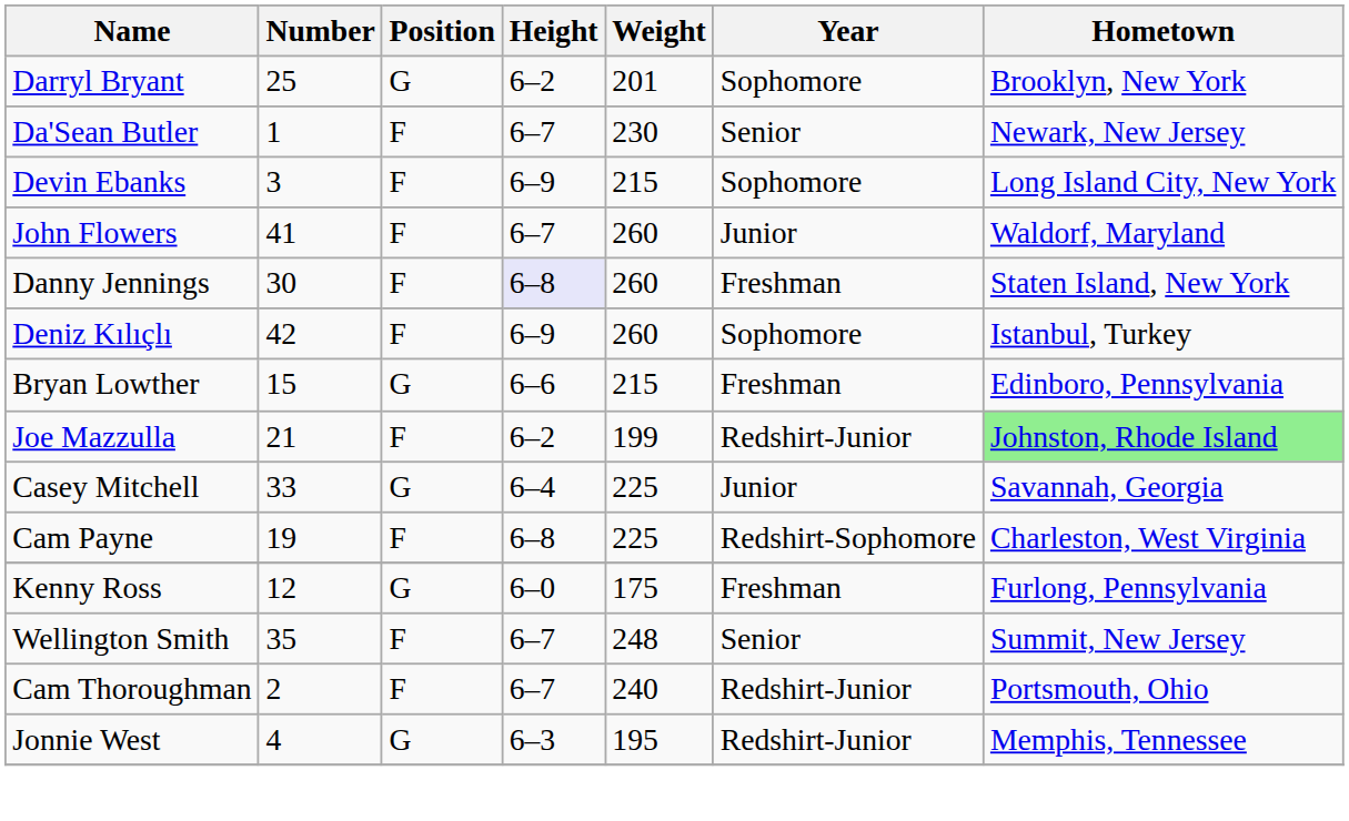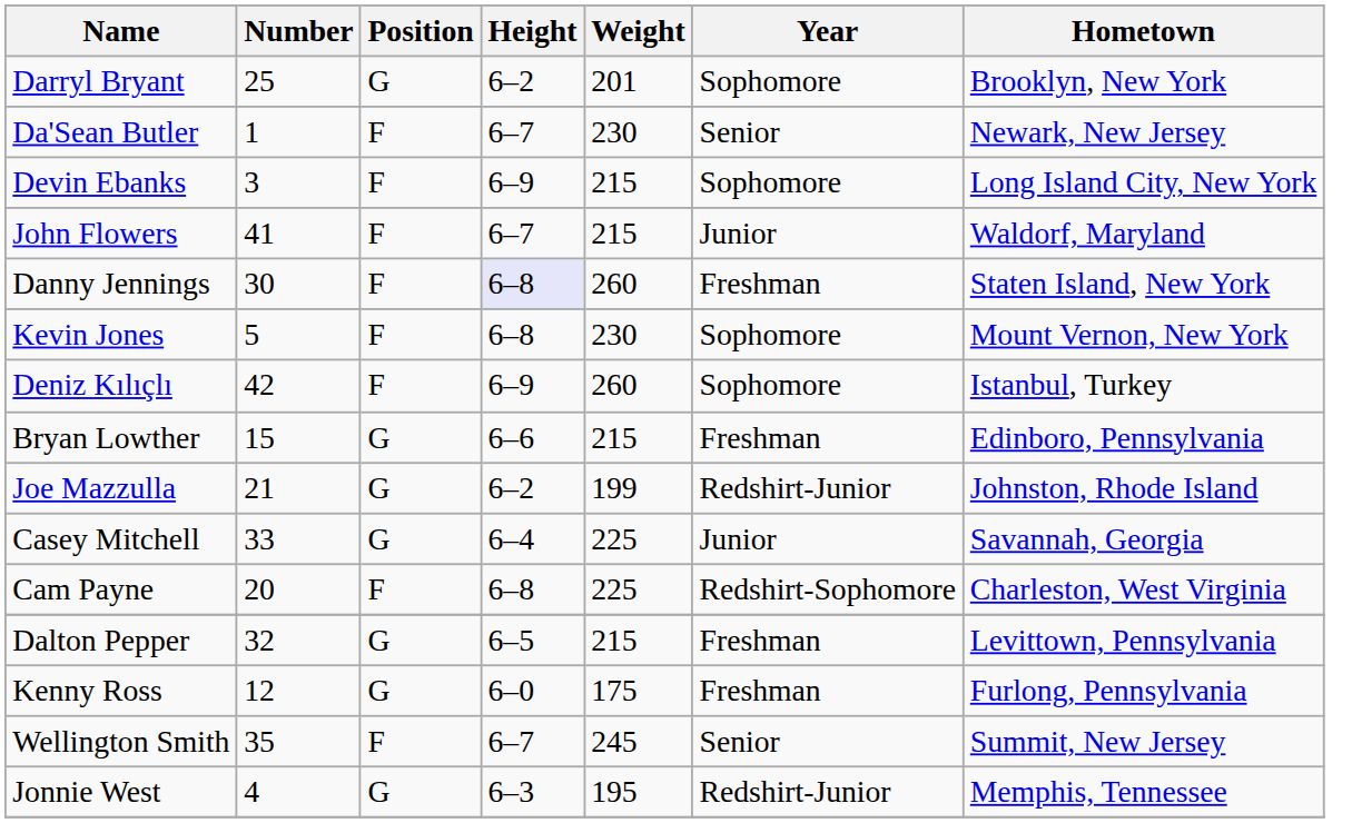 <table class="wikitable" style="font-size: 95%;">
 <tr>
 <th>Name</th>
 <th>Number</th>
 <th>Position</th>
 <th>Height</th>
 <th>Weight</th>
 <th>Year</th>
 <th>Hometown</th>
 </tr>
 <tr>
 <td><a href='#'>Darryl Bryant</a></td>
 <td>25</td>
 <td>G</td>
 <td>6–2</td>
 <td>201</td>
 <td>Sophomore</td>
 <td><a href='#'>Brooklyn</a>, <a href='#'>New York</a></td>
 </tr>
 <tr>
 <td><a href='#'>Da'Sean Butler</a></td>
 <td>1</td>
 <td>F</td>
 <td>6–7</td>
 <td>230</td>
 <td>Senior</td>
 <td><a href='#'>Newark, New Jersey</a></td>
 </tr>
 <tr>
 <td><a href='#'>Devin Ebanks</a></td>
 <td>3</td>
 <td>F</td>
 <td>6–9</td>
 <td>215</td>
 <td>Sophomore</td>
 <td><a href='#'>Long Island City, New York</a></td>
 </tr>
 <tr>
 <td><a href='#'>John Flowers</a></td>
 <td>41</td>
 <td>F</td>
 <td>6–7</td>
-<td>260</td>
+<td>215</td>
 <td>Junior</td>
 <td><a href='#'>Waldorf, Maryland</a></td>
 </tr>
 <tr>
 <td>Danny Jennings</td>
 <td>30</td>
 <td>F</td>
 <td style="background: lavender;">6–8</td>
 <td>260</td>
 <td>Freshman</td>
 <td><a href='#'>Staten Island</a>, <a href='#'>New York</a></td>
+</tr>
+<tr>
+<td><a href='#'>Kevin Jones</a></td>
+<td>5</td>
+<td>F</td>
+<td>6–8</td>
+<td>230</td>
+<td>Sophomore</td>
+<td><a href='#'>Mount Vernon, New York</a></td>
 </tr>
 <tr>
 <td><a href='#'>Deniz Kılıçlı</a></td>
 <td>42</td>
 <td>F</td>
 <td>6–9</td>
 <td>260</td>
 <td>Sophomore</td>
 <td><a href='#'>Istanbul</a>, Turkey</td>
 </tr>
 <tr>
 <td>Bryan Lowther</td>
 <td>15</td>
 <td>G</td>
 <td>6–6</td>
 <td>215</td>
 <td>Freshman</td>
 <td><a href='#'>Edinboro, Pennsylvania</a></td>
 </tr>
 <tr>
 <td><a href='#'>Joe Mazzulla</a></td>
 <td>21</td>
-<td>F</td>
+<td>G</td>
 <td>6–2</td>
 <td>199</td>
 <td>Redshirt-Junior</td>
-<td style="background: lightgreen;"><a href='#'>Johnston, Rhode Island</a></td>
+<td><a href='#'>Johnston, Rhode Island</a></td>
 </tr>
 <tr>
 <td>Casey Mitchell</td>
 <td>33</td>
 <td>G</td>
 <td>6–4</td>
 <td>225</td>
 <td>Junior</td>
 <td><a href='#'>Savannah, Georgia</a></td>
 </tr>
 <tr>
 <td>Cam Payne</td>
-<td>19</td>
+<td>20</td>
 <td>F</td>
 <td>6–8</td>
 <td>225</td>
 <td>Redshirt-Sophomore</td>
 <td><a href='#'>Charleston, West Virginia</a></td>
 </tr>
 <tr>
+</tr>
+<tr>
+<td>Dalton Pepper</td>
+<td>32</td>
+<td>G</td>
+<td>6–5</td>
+<td>215</td>
+<td>Freshman</td>
+<td><a href='#'>Levittown, Pennsylvania</a></td>
 </tr>
 <tr>
 <td>Kenny Ross</td>
 <td>12</td>
 <td>G</td>
 <td>6–0</td>
 <td>175</td>
 <td>Freshman</td>
 <td><a href='#'>Furlong, Pennsylvania</a></td>
 </tr>
 <tr>
 <td>Wellington Smith</td>
 <td>35</td>
 <td>F</td>
 <td>6–7</td>
-<td>248</td>
+<td>245</td>
 <td>Senior</td>
 <td><a href='#'>Summit, New Jersey</a></td>
-</tr>
-<tr>
-<td>Cam Thoroughman</td>
-<td>2</td>
-<td>F</td>
-<td>6–7</td>
-<td>240</td>
-<td>Redshirt-Junior</td>
-<td><a href='#'>Portsmouth, Ohio</a></td>
 </tr>
 <tr>
 <td>Jonnie West</td>
 <td>4</td>
 <td>G</td>
 <td>6–3</td>
 <td>195</td>
 <td>Redshirt-Junior</td>
 <td><a href='#'>Memphis, Tennessee</a></td>
 </tr>
 <tr>
 </tr>
 </table>
